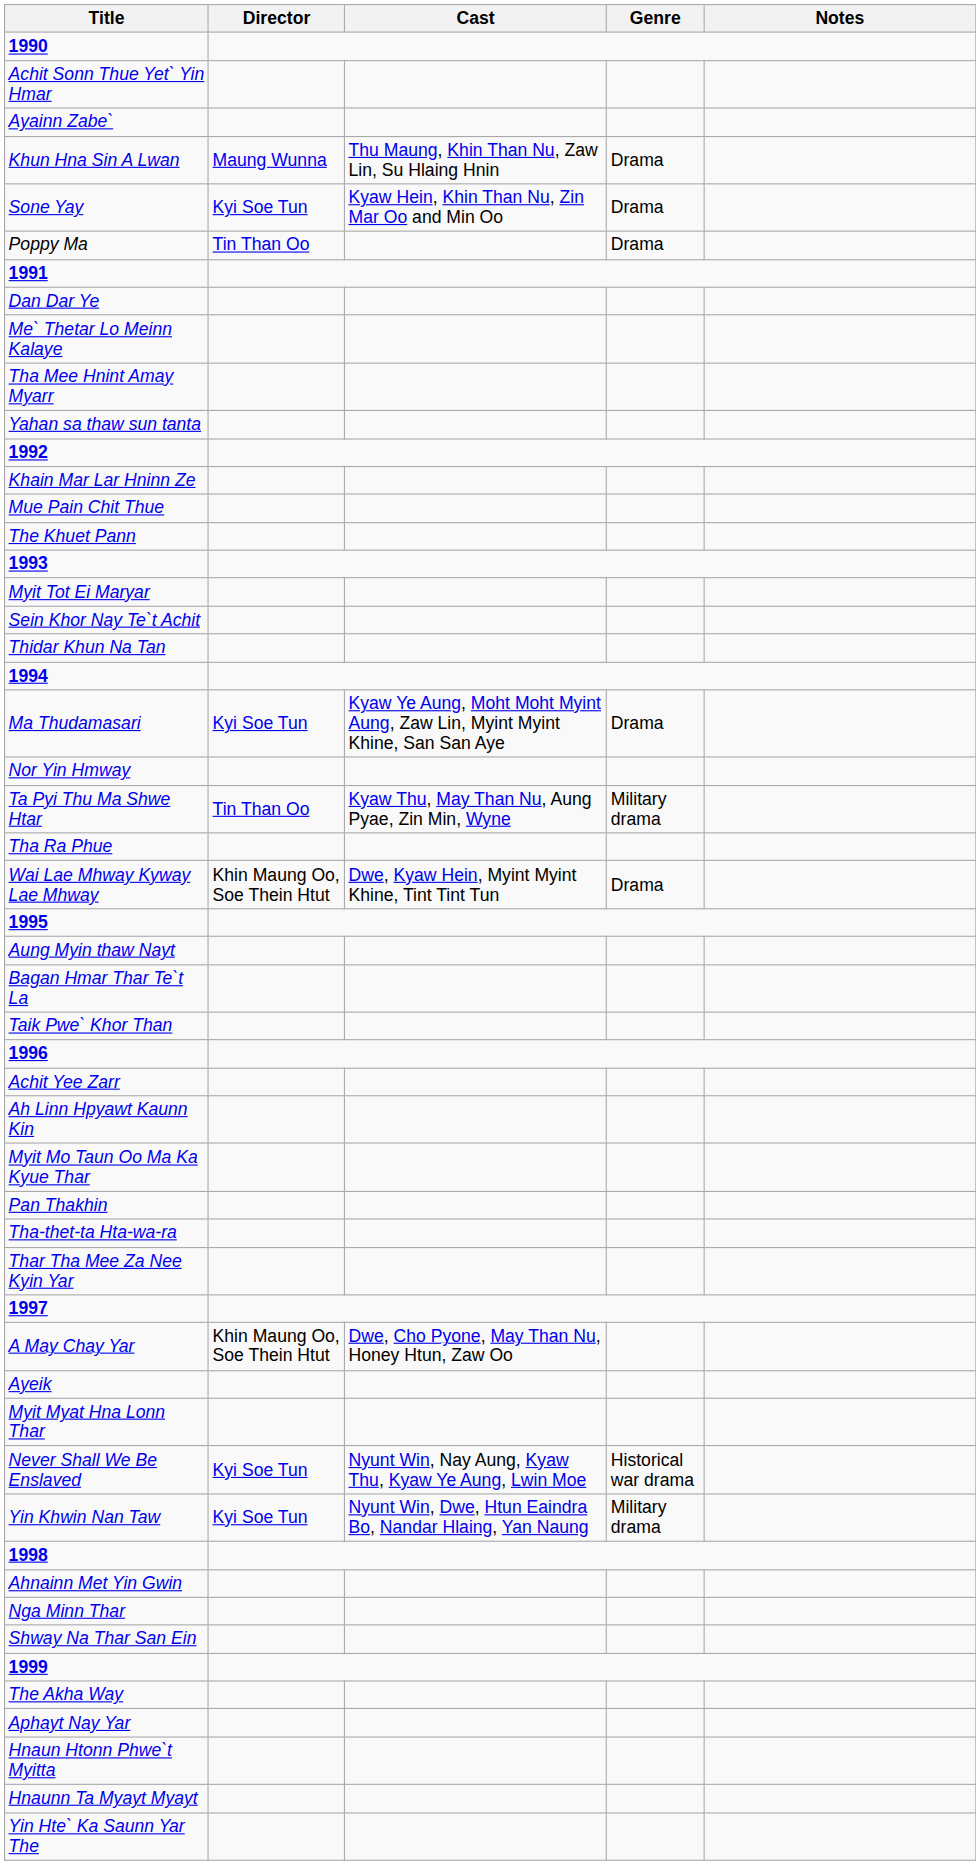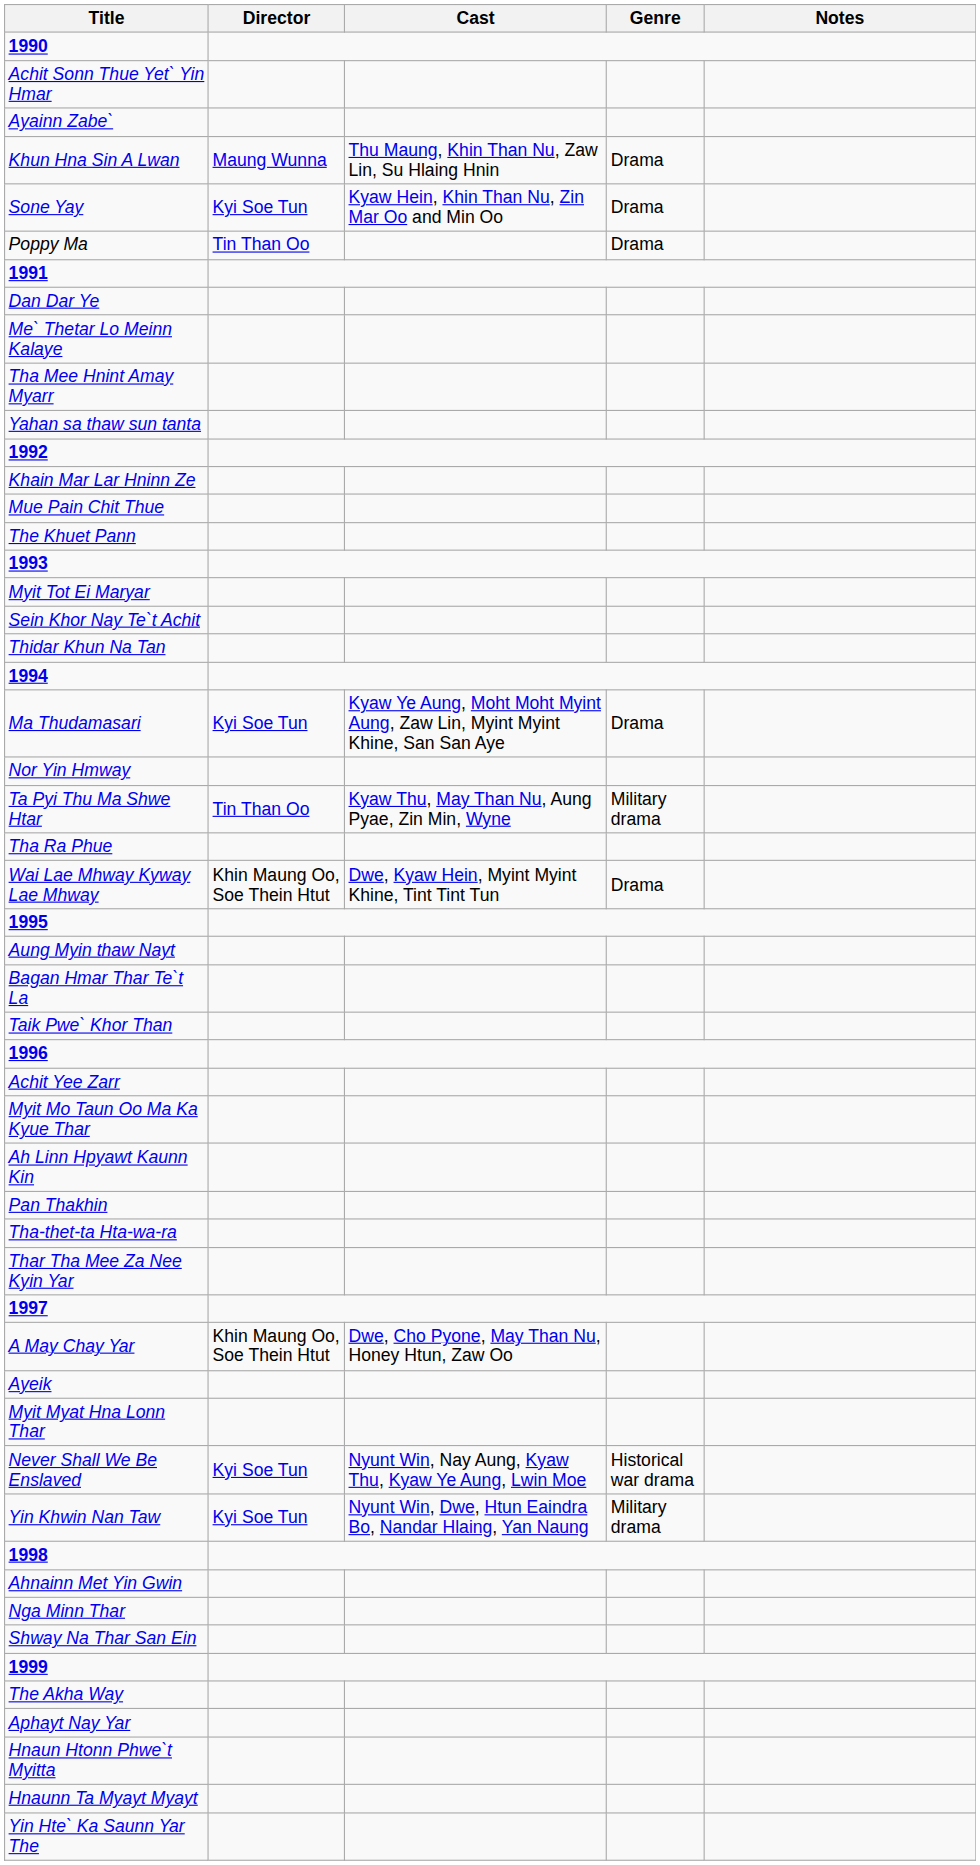 <table class="wikitable" style="width:100%;">
 <tr>
 <th style="width:21%;">Title</th>
 <th style="width:14%;">Director</th>
 <th style="width:27%;">Cast</th>
 <th style="width:10%;">Genre</th>
 <th style="width:28%;">Notes</th>
 </tr>
 <tr>
 <td><strong><a href='#'>1990</a></strong></td>
 </tr>
 <tr>
 <td><em><a href='#'>Achit Sonn Thue Yet` Yin Hmar</a></em></td>
 <td></td>
 <td></td>
 <td></td>
 <td></td>
 </tr>
 <tr>
 <td><em><a href='#'>Ayainn Zabe`</a></em></td>
 <td></td>
 <td></td>
 <td></td>
 <td></td>
 </tr>
 <tr>
 <td><em><a href='#'>Khun Hna Sin A Lwan</a></em></td>
 <td><a href='#'>Maung Wunna</a></td>
 <td><a href='#'>Thu Maung</a>, <a href='#'>Khin Than Nu</a>, Zaw Lin, Su Hlaing Hnin</td>
 <td>Drama</td>
 <td></td>
 </tr>
 <tr>
 <td><em><a href='#'>Sone Yay</a></em></td>
 <td><a href='#'>Kyi Soe Tun</a></td>
 <td><a href='#'>Kyaw Hein</a>, <a href='#'>Khin Than Nu</a>, <a href='#'>Zin Mar Oo</a> and Min Oo</td>
 <td>Drama</td>
 <td></td>
 </tr>
 <tr>
 <td><em>Poppy Ma</em></td>
 <td><a href='#'>Tin Than Oo</a></td>
 <td></td>
 <td>Drama</td>
 <td></td>
 </tr>
 <tr>
 <td><strong><a href='#'>1991</a></strong></td>
 </tr>
 <tr>
 <td><em><a href='#'>Dan Dar Ye</a></em></td>
 <td></td>
 <td></td>
 <td></td>
 <td></td>
 </tr>
 <tr>
 <td><em><a href='#'>Me` Thetar Lo Meinn Kalaye</a></em></td>
 <td></td>
 <td></td>
 <td></td>
 <td></td>
 </tr>
 <tr>
 <td><em><a href='#'>Tha Mee Hnint Amay Myarr</a></em></td>
 <td></td>
 <td></td>
 <td></td>
 <td></td>
 </tr>
 <tr>
 <td><em><a href='#'>Yahan sa thaw sun tanta</a></em></td>
 <td></td>
 <td></td>
 <td></td>
 <td></td>
 </tr>
 <tr>
 <td><strong><a href='#'>1992</a></strong></td>
 </tr>
 <tr>
 <td><em><a href='#'>Khain Mar Lar Hninn Ze</a></em></td>
 <td></td>
 <td></td>
 <td></td>
 <td></td>
 </tr>
 <tr>
 <td><em><a href='#'>Mue Pain Chit Thue</a></em></td>
 <td></td>
 <td></td>
 <td></td>
 <td></td>
 </tr>
 <tr>
 <td><em><a href='#'>The Khuet Pann</a></em></td>
 <td></td>
 <td></td>
 <td></td>
 <td></td>
 </tr>
 <tr>
 <td><strong><a href='#'>1993</a></strong></td>
 </tr>
 <tr>
 <td><em><a href='#'>Myit Tot Ei Maryar</a></em></td>
 <td></td>
 <td></td>
 <td></td>
 <td></td>
 </tr>
 <tr>
 <td><em><a href='#'>Sein Khor Nay Te`t Achit</a></em></td>
 <td></td>
 <td></td>
 <td></td>
 <td></td>
 </tr>
 <tr>
 <td><em><a href='#'>Thidar Khun Na Tan</a></em></td>
 <td></td>
 <td></td>
 <td></td>
 <td></td>
 </tr>
 <tr>
 <td><strong><a href='#'>1994</a></strong></td>
 </tr>
 <tr>
 <td><em><a href='#'>Ma Thudamasari</a></em></td>
 <td><a href='#'>Kyi Soe Tun</a></td>
 <td><a href='#'>Kyaw Ye Aung</a>, <a href='#'>Moht Moht Myint Aung</a>, Zaw Lin, Myint Myint Khine, San San Aye</td>
 <td>Drama</td>
 <td></td>
 </tr>
 <tr>
 <td><em><a href='#'>Nor Yin Hmway</a></em></td>
 <td></td>
 <td></td>
 <td></td>
 <td></td>
 </tr>
 <tr>
 <td><em><a href='#'>Ta Pyi Thu Ma Shwe Htar</a></em></td>
 <td><a href='#'>Tin Than Oo</a></td>
 <td><a href='#'>Kyaw Thu</a>, <a href='#'>May Than Nu</a>, Aung Pyae, Zin Min, <a href='#'>Wyne</a></td>
 <td>Military drama</td>
 <td></td>
 </tr>
 <tr>
 <td><em><a href='#'>Tha Ra Phue</a></em></td>
 <td></td>
 <td></td>
 <td></td>
 <td></td>
 </tr>
 <tr>
 <td><em><a href='#'>Wai Lae Mhway Kyway Lae Mhway</a></em></td>
 <td>Khin Maung Oo, Soe Thein Htut</td>
 <td><a href='#'>Dwe</a>, <a href='#'>Kyaw Hein</a>, Myint Myint Khine, Tint Tint Tun</td>
 <td>Drama</td>
 <td></td>
 </tr>
 <tr>
 <td><strong><a href='#'>1995</a></strong></td>
 </tr>
 <tr>
 <td><em><a href='#'>Aung Myin thaw Nayt</a></em></td>
 <td></td>
 <td></td>
 <td></td>
 <td></td>
 </tr>
 <tr>
 <td><em><a href='#'>Bagan Hmar Thar Te`t La</a></em></td>
 <td></td>
 <td></td>
 <td></td>
 <td></td>
 </tr>
 <tr>
 <td><em><a href='#'>Taik Pwe` Khor Than</a></em></td>
 <td></td>
 <td></td>
 <td></td>
 <td></td>
 </tr>
 <tr>
 <td><strong><a href='#'>1996</a></strong></td>
 </tr>
 <tr>
 <td><em><a href='#'>Achit Yee Zarr</a></em></td>
 <td></td>
 <td></td>
 <td></td>
 <td></td>
 </tr>
 <tr>
-<td><em><a href='#'>Ah Linn Hpyawt Kaunn Kin</a></em></td>
+<td><em><a href='#'>Myit Mo Taun Oo Ma Ka Kyue Thar</a></em></td>
 <td></td>
 <td></td>
 <td></td>
 <td></td>
 </tr>
 <tr>
-<td><em><a href='#'>Myit Mo Taun Oo Ma Ka Kyue Thar</a></em></td>
+<td><em><a href='#'>Ah Linn Hpyawt Kaunn Kin</a></em></td>
 <td></td>
 <td></td>
 <td></td>
 <td></td>
 </tr>
 <tr>
 <td><em><a href='#'>Pan Thakhin</a></em></td>
 <td></td>
 <td></td>
 <td></td>
 <td></td>
 </tr>
 <tr>
 <td><em><a href='#'>Tha-thet-ta Hta-wa-ra</a></em></td>
 <td></td>
 <td></td>
 <td></td>
 <td></td>
 </tr>
 <tr>
 <td><em><a href='#'>Thar Tha Mee Za Nee Kyin Yar</a></em></td>
 <td></td>
 <td></td>
 <td></td>
 <td></td>
 </tr>
 <tr>
 <td><strong><a href='#'>1997</a></strong></td>
 </tr>
 <tr>
 <td><em><a href='#'>A May Chay Yar</a></em></td>
 <td>Khin Maung Oo, Soe Thein Htut</td>
 <td><a href='#'>Dwe</a>, <a href='#'>Cho Pyone</a>, <a href='#'>May Than Nu</a>, Honey Htun, Zaw Oo</td>
 <td></td>
 <td></td>
 </tr>
 <tr>
 <td><em><a href='#'>Ayeik</a></em></td>
 <td></td>
 <td></td>
 <td></td>
 <td></td>
 </tr>
 <tr>
 <td><em><a href='#'>Myit Myat Hna Lonn Thar</a></em></td>
 <td></td>
 <td></td>
 <td></td>
 <td></td>
 </tr>
 <tr>
 <td><em><a href='#'>Never Shall We Be Enslaved</a></em></td>
 <td><a href='#'>Kyi Soe Tun</a></td>
 <td><a href='#'>Nyunt Win</a>, Nay Aung, <a href='#'>Kyaw Thu</a>, <a href='#'>Kyaw Ye Aung</a>, <a href='#'>Lwin Moe</a></td>
 <td>Historical war drama</td>
 <td></td>
 </tr>
 <tr>
 <td><em><a href='#'>Yin Khwin Nan Taw</a></em></td>
 <td><a href='#'>Kyi Soe Tun</a></td>
 <td><a href='#'>Nyunt Win</a>, <a href='#'>Dwe</a>, <a href='#'>Htun Eaindra Bo</a>, <a href='#'>Nandar Hlaing</a>, <a href='#'>Yan Naung</a></td>
 <td>Military drama</td>
 <td></td>
 </tr>
 <tr>
 <td><strong><a href='#'>1998</a></strong></td>
 </tr>
 <tr>
 <td><em><a href='#'>Ahnainn Met Yin Gwin</a></em></td>
 <td></td>
 <td></td>
 <td></td>
 <td></td>
 </tr>
 <tr>
 <td><em><a href='#'>Nga Minn Thar</a></em></td>
 <td></td>
 <td></td>
 <td></td>
 <td></td>
 </tr>
 <tr>
 <td><em><a href='#'>Shway Na Thar San Ein</a></em></td>
 <td></td>
 <td></td>
 <td></td>
 <td></td>
 </tr>
 <tr>
 <td><strong><a href='#'>1999</a></strong></td>
 </tr>
 <tr>
 <td><em><a href='#'>The Akha Way</a></em></td>
 <td></td>
 <td></td>
 <td></td>
 <td></td>
 </tr>
 <tr>
 <td><em><a href='#'>Aphayt Nay Yar</a></em></td>
 <td></td>
 <td></td>
 <td></td>
 <td></td>
 </tr>
 <tr>
 <td><em><a href='#'>Hnaun Htonn Phwe`t Myitta</a></em></td>
 <td></td>
 <td></td>
 <td></td>
 <td></td>
 </tr>
 <tr>
 <td><em><a href='#'>Hnaunn Ta Myayt Myayt</a></em></td>
 <td></td>
 <td></td>
 <td></td>
 <td></td>
 </tr>
 <tr>
 <td><em><a href='#'>Yin Hte` Ka Saunn Yar The</a></em></td>
 <td></td>
 <td></td>
 <td></td>
 <td></td>
 </tr>
 </table>
